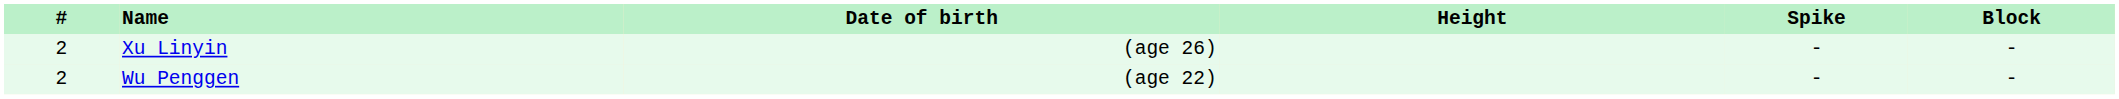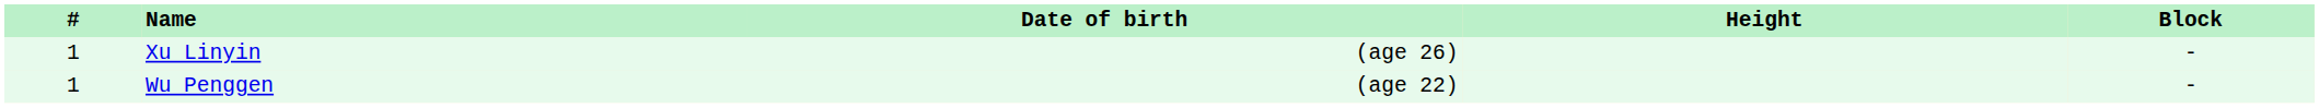 <table border=0 cellpadding=2 cellspacing=0  |- bgcolor=#FFECCE style="text-align:center; font-size:90%;" width=100%>
 <tr bgcolor=#BBF0C9>
 <th width=5%>#</th>
 <th width=22% align=left>Name</th>
 <th width=26%>Date of birth</th>
 <th width=22%>Height</th>
-<th width=8%>Spike</th>
 <th width=9%>Block</th>
 </tr>
 <tr bgcolor=#E7FAEC>
-<td>2</td>
+<td>1</td>
 <td align=left><a href='#'>Xu Linyin</a></td>
 <td align=right> (age 26)</td>
 <td></td>
 <td>-</td>
-<td>-</td>
 </tr>
 <tr bgcolor=#E7FAEC>
-<td>2</td>
+<td>1</td>
 <td align=left><a href='#'>Wu Penggen</a></td>
 <td align=right> (age 22)</td>
 <td></td>
 <td>-</td>
-<td>-</td>
 </tr>
 </table>
